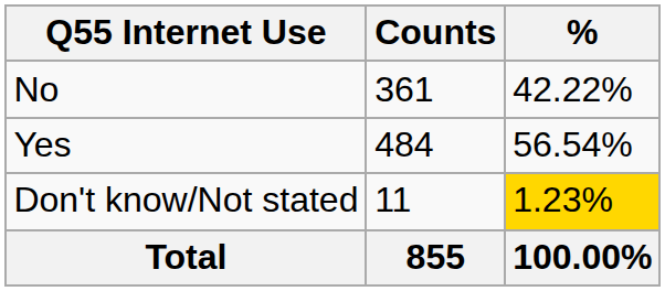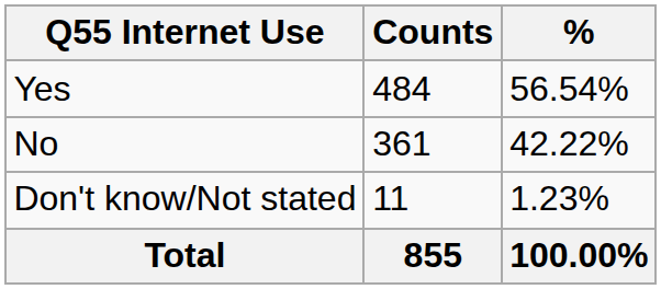 <table class="wikitable sortable">
 <tr>
 <th>Q55 Internet Use</th>
 <th>Counts</th>
 <th>%</th>
 </tr>
 <tr>
+<td>Yes</td>
+<td>484</td>
+<td>56.54%</td>
+</tr>
+<tr>
 <td>No</td>
 <td>361</td>
 <td>42.22%</td>
 </tr>
 <tr>
-<td>Yes</td>
-<td>484</td>
-<td>56.54%</td>
-</tr>
-<tr>
 <td>Don't know/Not stated</td>
 <td>11</td>
-<td style="background: gold;">1.23%</td>
+<td>1.23%</td>
 </tr>
 <tr>
 <th>Total</th>
 <th>855</th>
 <th>100.00%</th>
 </tr>
 </table>
